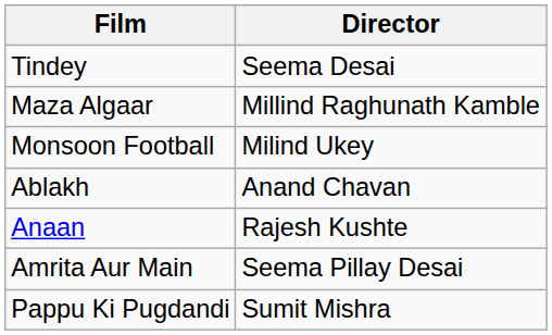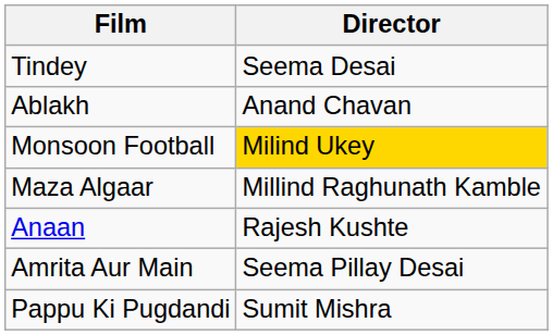 <table class="wikitable sortable">
 <tr>
 <th>Film</th>
 <th>Director</th>
 </tr>
 <tr>
 <td>Tindey </td>
 <td>Seema Desai</td>
 </tr>
 <tr>
-<td>Maza Algaar</td>
-<td>Millind Raghunath Kamble</td>
+<td>Ablakh </td>
+<td>Anand Chavan</td>
 </tr>
 <tr>
 <td>Monsoon Football </td>
-<td>Milind Ukey</td>
+<td style="background: gold;">Milind Ukey</td>
 </tr>
 <tr>
-<td>Ablakh </td>
-<td>Anand Chavan</td>
+<td>Maza Algaar</td>
+<td>Millind Raghunath Kamble</td>
 </tr>
 <tr>
 <td><a href='#'>Anaan</a></td>
 <td>Rajesh Kushte</td>
 </tr>
 <tr>
 <td>Amrita Aur Main</td>
 <td>Seema Pillay Desai</td>
 </tr>
 <tr>
 <td>Pappu Ki Pugdandi</td>
 <td>Sumit Mishra</td>
 </tr>
 </table>
